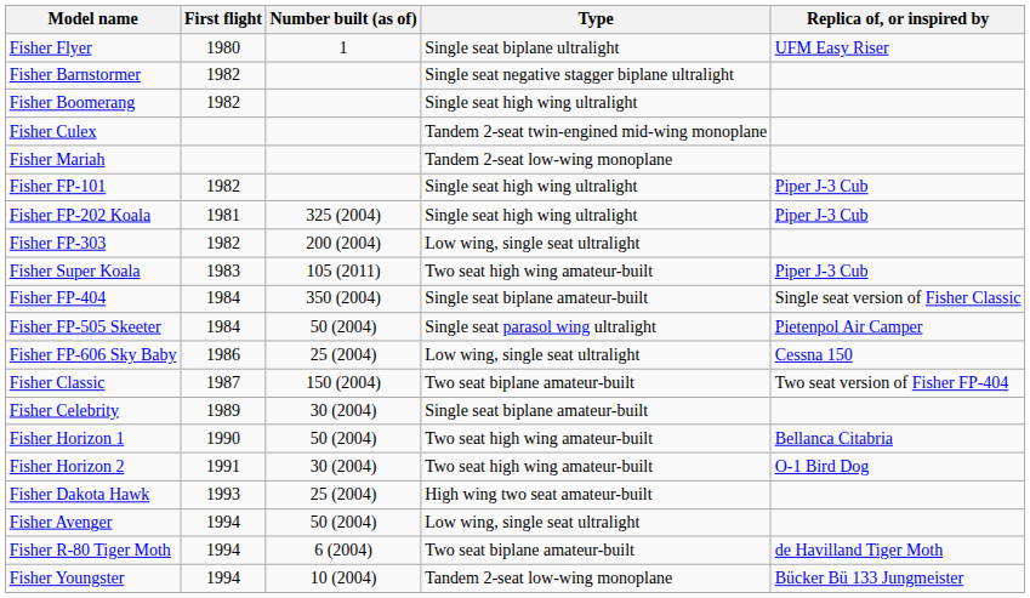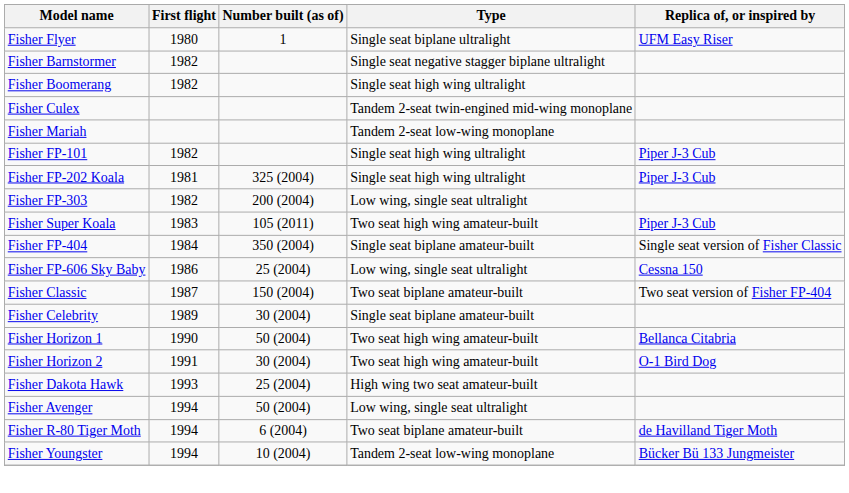 <table class="wikitable" align=center style="font-size:90%;">
 <tr>
 </tr>
 <tr style="background:#efefef;">
 <th>Model name</th>
 <th>First flight</th>
 <th>Number built (as of)</th>
 <th>Type</th>
 <th>Replica of, or inspired by</th>
 </tr>
 <tr>
 <td align=left><a href='#'>Fisher Flyer</a></td>
 <td align=center>1980</td>
 <td align=center>1</td>
 <td align=left>Single seat biplane ultralight</td>
 <td align=left><a href='#'>UFM Easy Riser</a></td>
 </tr>
 <tr>
 <td align=left><a href='#'>Fisher Barnstormer</a></td>
 <td align=center>1982</td>
 <td align=center></td>
 <td align=left>Single seat negative stagger biplane ultralight</td>
 <td align=left></td>
 </tr>
 <tr>
 <td align=left><a href='#'>Fisher Boomerang</a></td>
 <td align=center>1982</td>
 <td align=center></td>
 <td align=left>Single seat high wing ultralight</td>
 <td align=left></td>
 </tr>
 <tr>
 <td align=left><a href='#'>Fisher Culex</a></td>
 <td align=center></td>
 <td align=center></td>
 <td align=left>Tandem 2-seat twin-engined mid-wing monoplane</td>
 <td align=left></td>
 </tr>
 <tr>
 <td align=left><a href='#'>Fisher Mariah</a></td>
 <td align=center></td>
 <td align=center></td>
 <td align=left>Tandem 2-seat low-wing monoplane</td>
 <td align=left></td>
 </tr>
 <tr>
 <td align=left><a href='#'>Fisher FP-101</a></td>
 <td align=center>1982</td>
 <td align=center></td>
 <td align=left>Single seat high wing ultralight</td>
 <td align=left><a href='#'>Piper J-3 Cub</a></td>
 </tr>
 <tr>
 <td align=left><a href='#'>Fisher FP-202 Koala</a></td>
 <td align=center>1981</td>
 <td align=center>325 (2004)</td>
 <td align=left>Single seat high wing ultralight</td>
 <td align=left><a href='#'>Piper J-3 Cub</a></td>
 </tr>
 <tr>
 <td align=left><a href='#'>Fisher FP-303</a></td>
 <td align=center>1982</td>
 <td align=center>200 (2004)</td>
 <td align=left>Low wing, single seat ultralight</td>
 <td align=left></td>
 </tr>
 <tr>
 <td align=left><a href='#'>Fisher Super Koala</a></td>
 <td align=center>1983</td>
 <td align=center>105 (2011)</td>
 <td align=left>Two seat high wing amateur-built</td>
 <td align=left><a href='#'>Piper J-3 Cub</a></td>
 </tr>
 <tr>
 <td align=left><a href='#'>Fisher FP-404</a></td>
 <td align=center>1984</td>
 <td align=center>350 (2004)</td>
 <td align=left>Single seat biplane amateur-built</td>
 <td align=left>Single seat version of <a href='#'>Fisher Classic</a></td>
 </tr>
 <tr>
-<td align=left><a href='#'>Fisher FP-505 Skeeter</a></td>
-<td align=center>1984</td>
-<td align=center>50 (2004)</td>
-<td align=left>Single seat <a href='#'>parasol wing</a> ultralight</td>
-<td align=left><a href='#'>Pietenpol Air Camper</a></td>
-</tr>
-<tr>
 <td align=left><a href='#'>Fisher FP-606 Sky Baby</a></td>
 <td align=center>1986</td>
 <td align=center>25 (2004)</td>
 <td align=left>Low wing, single seat ultralight</td>
 <td align=left><a href='#'>Cessna 150</a></td>
 </tr>
 <tr>
 <td align=left><a href='#'>Fisher Classic</a></td>
 <td align=center>1987</td>
 <td align=center>150 (2004)</td>
 <td align=left>Two seat biplane amateur-built</td>
 <td align=left>Two seat version of <a href='#'>Fisher FP-404</a></td>
 </tr>
 <tr>
 <td align=left><a href='#'>Fisher Celebrity</a></td>
 <td align=center>1989</td>
 <td align=center>30 (2004)</td>
 <td align=left>Single seat biplane amateur-built</td>
 <td align=left></td>
 </tr>
 <tr>
 <td align=left><a href='#'>Fisher Horizon 1</a></td>
 <td align=center>1990</td>
 <td align=center>50 (2004)</td>
 <td align=left>Two seat high wing amateur-built</td>
 <td align=left><a href='#'>Bellanca Citabria</a></td>
 </tr>
 <tr>
 <td align=left><a href='#'>Fisher Horizon 2</a></td>
 <td align=center>1991</td>
 <td align=center>30 (2004)</td>
 <td align=left>Two seat high wing amateur-built</td>
 <td align=left><a href='#'>O-1 Bird Dog</a></td>
 </tr>
 <tr>
 <td align=left><a href='#'>Fisher Dakota Hawk</a></td>
 <td align=center>1993</td>
 <td align=center>25 (2004)</td>
 <td align=left>High wing two seat amateur-built</td>
 <td align=left></td>
 </tr>
 <tr>
 <td align=left><a href='#'>Fisher Avenger</a></td>
 <td align=center>1994</td>
 <td align=center>50 (2004)</td>
 <td align=left>Low wing, single seat ultralight</td>
 <td align=left></td>
 </tr>
 <tr>
 <td align=left><a href='#'>Fisher R-80 Tiger Moth</a></td>
 <td align=center>1994</td>
 <td align=center>6 (2004)</td>
 <td align=left>Two seat biplane amateur-built</td>
 <td align=left><a href='#'>de Havilland Tiger Moth</a></td>
 </tr>
 <tr>
 <td align=left><a href='#'>Fisher Youngster</a></td>
 <td align=center>1994</td>
 <td align=center>10 (2004)</td>
 <td align=left>Tandem 2-seat low-wing monoplane</td>
 <td align=left><a href='#'>Bücker Bü 133 Jungmeister</a></td>
 </tr>
 <tr>
 </tr>
 </table>
